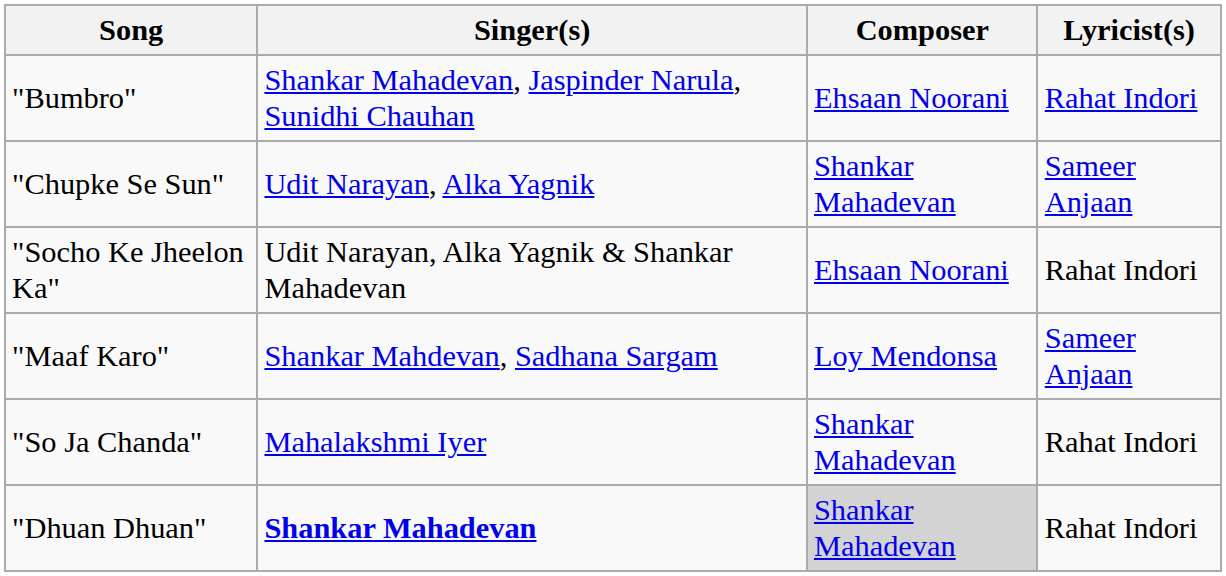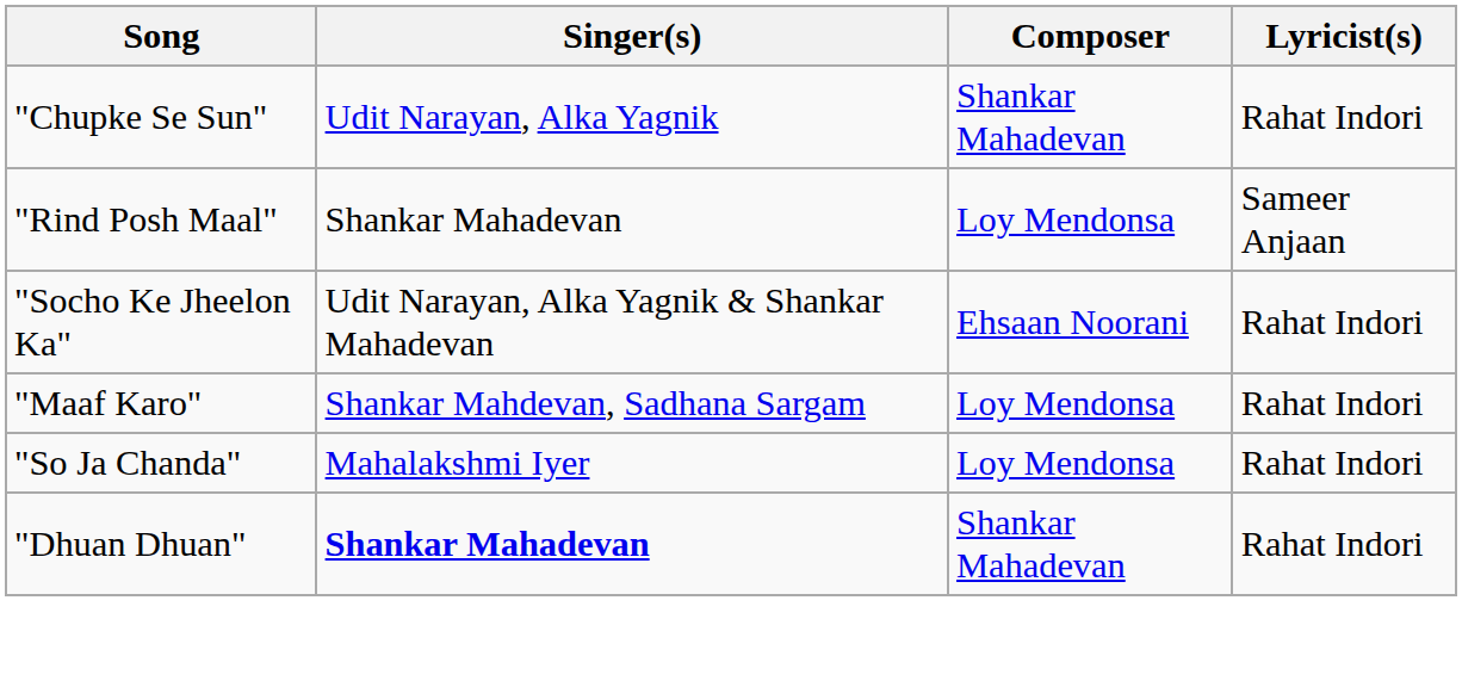 <table class="wikitable" style="font-size:95%;">
 <tr>
 <th>Song</th>
 <th>Singer(s)</th>
 <th>Composer</th>
 <th>Lyricist(s)</th>
 </tr>
 <tr>
-<td>"Bumbro"</td>
-<td><a href='#'>Shankar Mahadevan</a>, <a href='#'>Jaspinder Narula</a>, <a href='#'>Sunidhi Chauhan</a></td>
-<td><a href='#'>Ehsaan Noorani</a></td>
-<td><a href='#'>Rahat Indori</a></td>
-</tr>
-<tr>
 <td>"Chupke Se Sun"</td>
 <td><a href='#'>Udit Narayan</a>, <a href='#'>Alka Yagnik</a></td>
 <td><a href='#'>Shankar Mahadevan</a></td>
-<td><a href='#'>Sameer Anjaan</a></td>
+<td>Rahat Indori</td>
+</tr>
+<tr>
+<td>"Rind Posh Maal"</td>
+<td>Shankar Mahadevan</td>
+<td><a href='#'>Loy Mendonsa</a></td>
+<td>Sameer Anjaan</td>
 </tr>
 <tr>
 <td>"Socho Ke Jheelon Ka"</td>
 <td>Udit Narayan, Alka Yagnik & Shankar Mahadevan</td>
 <td><a href='#'>Ehsaan Noorani</a></td>
 <td>Rahat Indori</td>
 </tr>
 <tr>
 <td>"Maaf Karo"</td>
 <td><a href='#'>Shankar Mahdevan</a>, <a href='#'>Sadhana Sargam</a></td>
 <td><a href='#'>Loy Mendonsa</a></td>
-<td><a href='#'>Sameer Anjaan</a></td>
+<td>Rahat Indori</td>
 </tr>
 <tr>
 <td>"So Ja Chanda"</td>
 <td><a href='#'>Mahalakshmi Iyer</a></td>
-<td><a href='#'>Shankar Mahadevan</a></td>
+<td><a href='#'>Loy Mendonsa</a></td>
 <td>Rahat Indori</td>
 </tr>
 <tr>
 <td>"Dhuan Dhuan"</td>
 <td><strong><a href='#'>Shankar Mahadevan</a></strong></td>
-<td style="background: lightgrey;"><a href='#'>Shankar Mahadevan</a></td>
+<td><a href='#'>Shankar Mahadevan</a></td>
 <td>Rahat Indori</td>
 </tr>
 </table>
